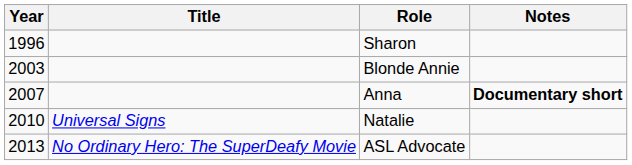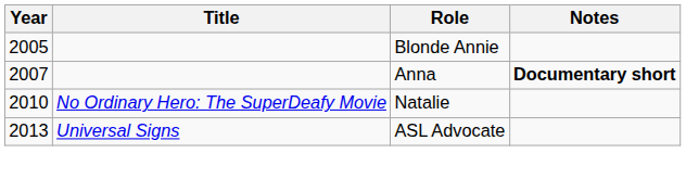 <table class="wikitable sortable">
 <tr>
 <th>Year</th>
 <th>Title</th>
 <th>Role</th>
 <th class="unsortable">Notes</th>
 </tr>
 <tr>
-<td>1996</td>
-<td><em></em></td>
-<td>Sharon</td>
-<td></td>
-</tr>
-<tr>
-<td>2003</td>
+<td>2005</td>
 <td><em></em></td>
 <td>Blonde Annie</td>
 <td></td>
 </tr>
 <tr>
 <td>2007</td>
 <td><em></em></td>
 <td>Anna</td>
 <td><strong>Documentary short</strong></td>
 </tr>
 <tr>
 <td>2010</td>
-<td><em><a href='#'>Universal Signs</a></em></td>
+<td><em><a href='#'>No Ordinary Hero: The SuperDeafy Movie</a></em></td>
 <td>Natalie</td>
 <td></td>
 </tr>
 <tr>
 <td>2013</td>
-<td><em><a href='#'>No Ordinary Hero: The SuperDeafy Movie</a></em></td>
+<td><em><a href='#'>Universal Signs</a></em></td>
 <td>ASL Advocate</td>
 <td></td>
 </tr>
 </table>
